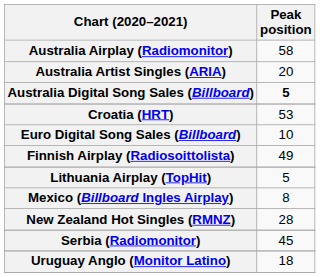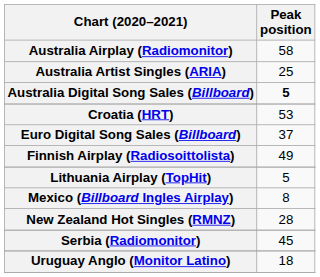 <table class="wikitable sortable plainrowheaders" style="text-align:center">
 <tr>
 <th scope="col">Chart (2020–2021)</th>
 <th scope="col">Peak<br>position</th>
 </tr>
 <tr>
 <th scope="row">Australia Airplay (<a href='#'>Radiomonitor</a>)</th>
 <td>58</td>
 </tr>
 <tr>
 <th scope="row">Australia Artist Singles (<a href='#'>ARIA</a>)</th>
-<td>20</td>
+<td>25</td>
 </tr>
 <tr>
 <th scope="row">Australia Digital Song Sales (<a href='#'><em>Billboard</em></a>)</th>
 <td><strong>5</strong></td>
 </tr>
 <tr>
 </tr>
 <tr>
 </tr>
 <tr>
 <th scope="row">Croatia (<a href='#'>HRT</a>)</th>
 <td>53</td>
 </tr>
 <tr>
 <th scope="row">Euro Digital Song Sales (<a href='#'><em>Billboard</em></a>)</th>
-<td>10</td>
+<td>37</td>
 </tr>
 <tr>
 <th scope="row">Finnish Airplay (<a href='#'>Radiosoittolista</a>)</th>
 <td>49</td>
 </tr>
 <tr>
 </tr>
 <tr>
 <th scope="row">Lithuania Airplay (<a href='#'>TopHit</a>)</th>
 <td>5</td>
 </tr>
 <tr>
 <th scope="row">Mexico (<a href='#'><em>Billboard</em> Ingles Airplay</a>)</th>
 <td>8</td>
 </tr>
 <tr>
 <th scope="row">New Zealand Hot Singles (<a href='#'>RMNZ</a>)</th>
 <td>28</td>
 </tr>
 <tr>
 </tr>
 <tr>
 <th scope="row">Serbia (<a href='#'>Radiomonitor</a>)</th>
 <td>45</td>
 </tr>
 <tr>
 </tr>
 <tr>
 </tr>
 <tr>
 </tr>
 <tr>
 <th scope="row">Uruguay Anglo (<a href='#'>Monitor Latino</a>)</th>
 <td>18</td>
 </tr>
 <tr>
 </tr>
 </table>
